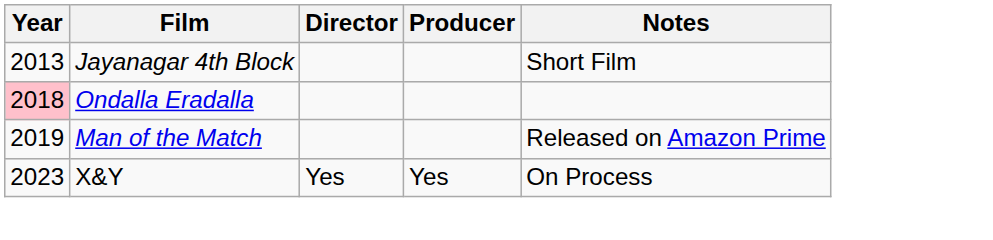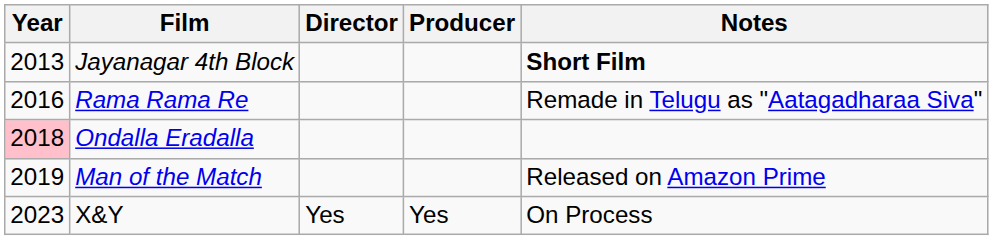 <table class="wikitable">
 <tr>
 <th>Year</th>
 <th>Film</th>
 <th>Director</th>
 <th>Producer</th>
 <th>Notes</th>
 </tr>
 <tr>
 <td>2013</td>
 <td><em>Jayanagar 4th Block</em></td>
 <td></td>
 <td></td>
-<td>Short Film</td>
+<td><strong>Short Film</strong></td>
+</tr>
+<tr>
+<td>2016</td>
+<td><a href='#'><em>Rama Rama Re</em></a></td>
+<td></td>
+<td></td>
+<td>Remade in <a href='#'>Telugu</a> as "<a href='#'>Aatagadharaa Siva</a>"</td>
 </tr>
 <tr>
 <td style="background: pink;">2018</td>
 <td><em><a href='#'>Ondalla Eradalla</a></em></td>
 <td></td>
 <td></td>
 <td></td>
 </tr>
 <tr>
 <td>2019</td>
 <td><em><a href='#'>Man of the Match</a></em></td>
 <td></td>
 <td></td>
 <td>Released on <a href='#'>Amazon Prime</a></td>
 </tr>
 <tr>
 <td>2023</td>
 <td>X&Y</td>
 <td>Yes</td>
 <td>Yes</td>
 <td>On Process</td>
 </tr>
 </table>
